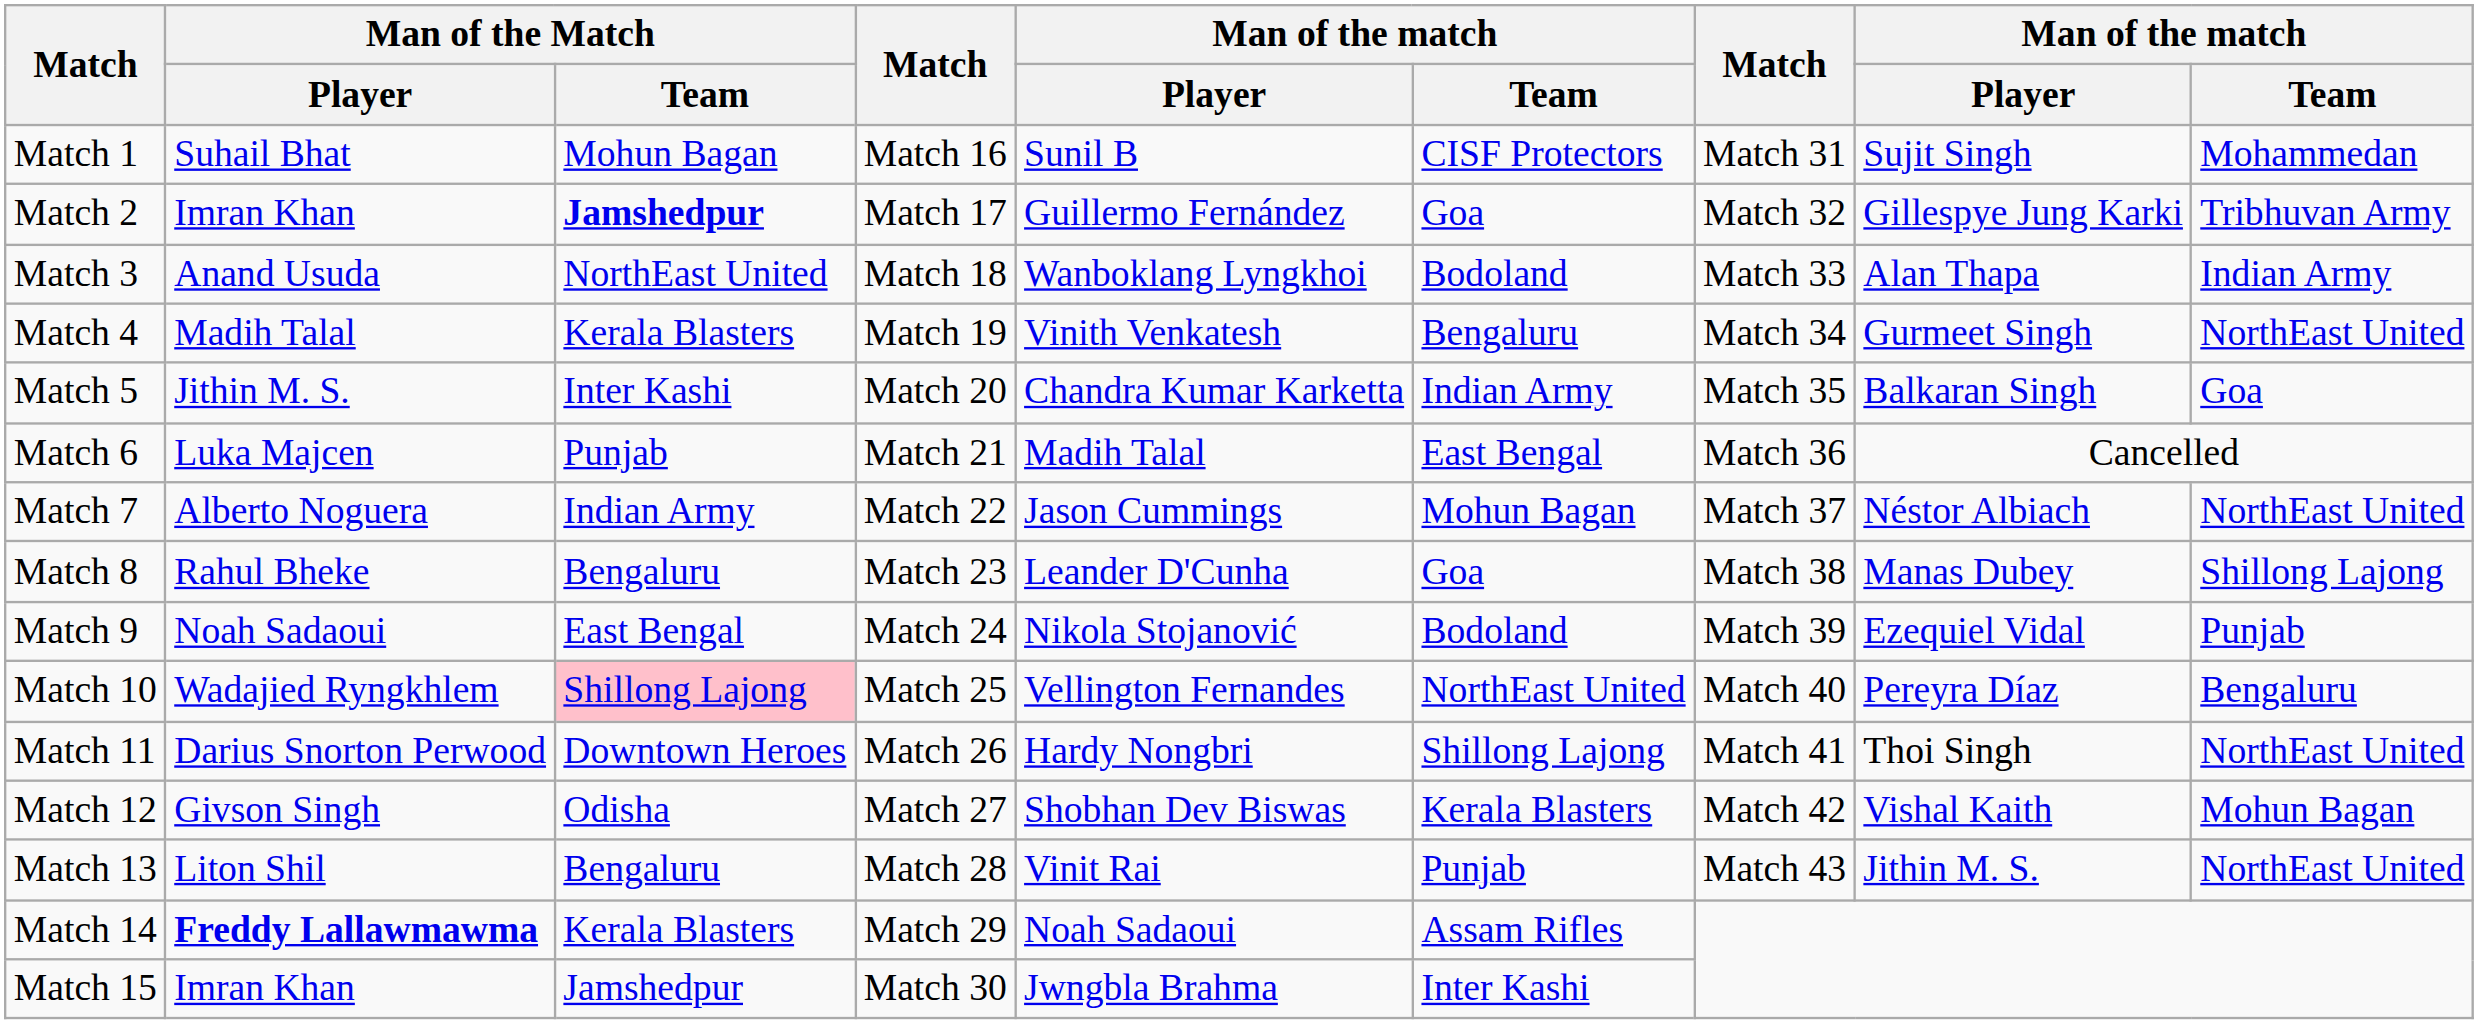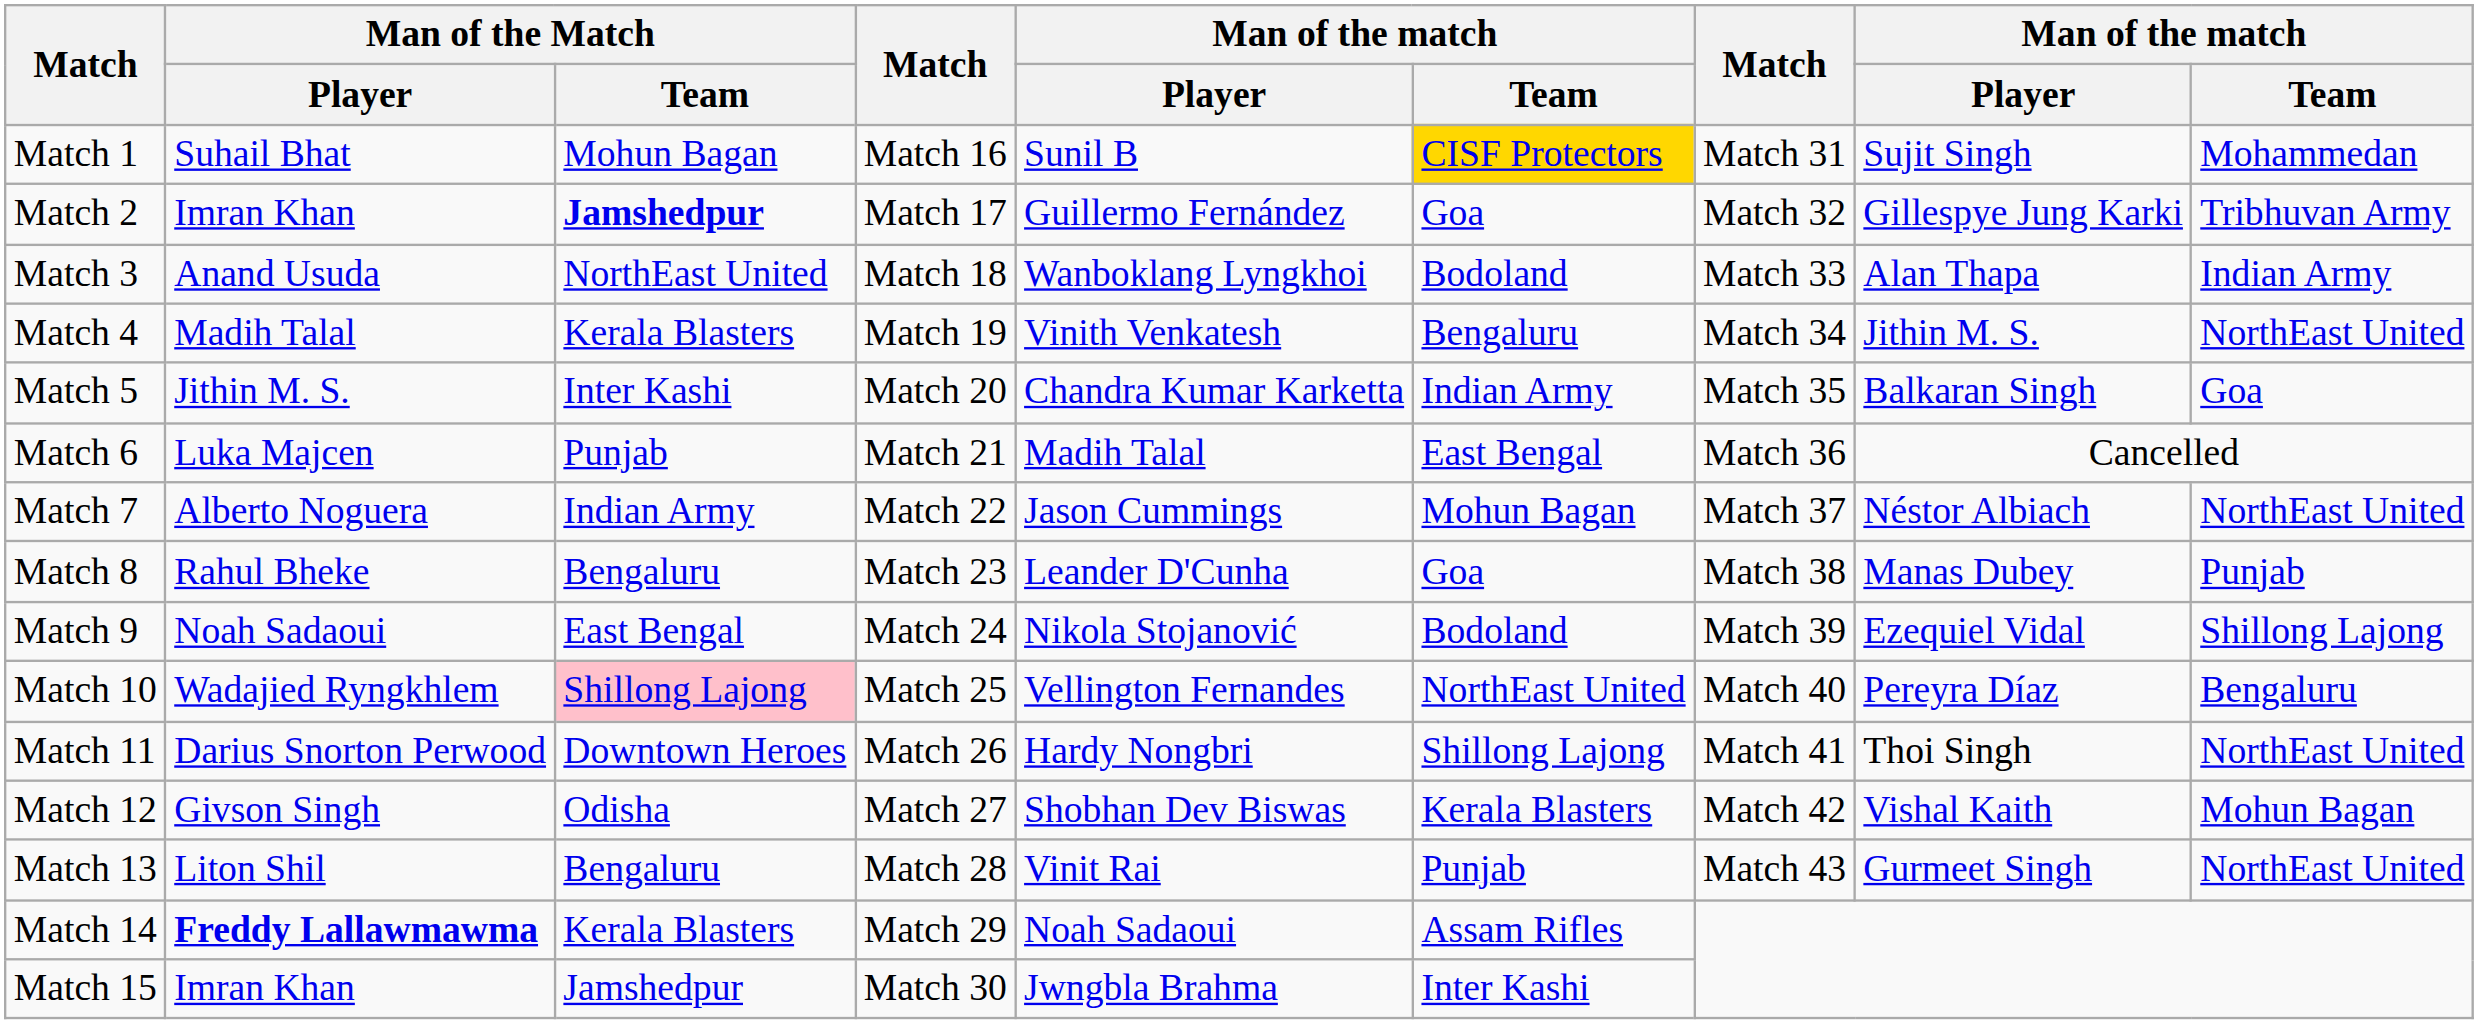 <table class="wikitable">
 <tr>
 <th rowspan="2">Match</th>
 <th colspan="2">Man of the Match</th>
 <th rowspan="2">Match</th>
 <th colspan="2">Man of the match</th>
 <th rowspan="2">Match</th>
 <th colspan="2">Man of the match</th>
 </tr>
 <tr>
 <th>Player</th>
 <th>Team</th>
 <th>Player</th>
 <th>Team</th>
 <th>Player</th>
 <th>Team</th>
 </tr>
 <tr>
 <td>Match 1</td>
 <td> <a href='#'>Suhail Bhat</a></td>
 <td><a href='#'>Mohun Bagan</a></td>
 <td>Match 16</td>
 <td> <a href='#'>Sunil B</a></td>
-<td><a href='#'>CISF Protectors</a></td>
+<td style="background: gold;"><a href='#'>CISF Protectors</a></td>
 <td>Match 31</td>
 <td> <a href='#'>Sujit Singh</a></td>
 <td><a href='#'>Mohammedan</a></td>
 </tr>
 <tr>
 <td>Match 2</td>
 <td> <a href='#'>Imran Khan</a></td>
 <td><strong><a href='#'>Jamshedpur</a></strong></td>
 <td>Match 17</td>
 <td> <a href='#'>Guillermo Fernández</a></td>
 <td><a href='#'>Goa</a></td>
 <td>Match 32</td>
 <td> <a href='#'>Gillespye Jung Karki</a></td>
 <td> <a href='#'>Tribhuvan Army</a></td>
 </tr>
 <tr>
 <td>Match 3</td>
 <td> <a href='#'>Anand Usuda</a></td>
 <td><a href='#'>NorthEast United</a></td>
 <td>Match 18</td>
 <td> <a href='#'>Wanboklang Lyngkhoi</a></td>
 <td><a href='#'>Bodoland</a></td>
 <td>Match 33</td>
 <td> <a href='#'>Alan Thapa</a></td>
 <td><a href='#'>Indian Army</a></td>
 </tr>
 <tr>
 <td>Match 4</td>
 <td> <a href='#'>Madih Talal</a></td>
 <td><a href='#'>Kerala Blasters</a></td>
 <td>Match 19</td>
 <td> <a href='#'>Vinith Venkatesh</a></td>
 <td><a href='#'>Bengaluru</a></td>
 <td>Match 34</td>
-<td> <a href='#'>Gurmeet Singh</a></td>
+<td> <a href='#'>Jithin M. S.</a></td>
 <td><a href='#'>NorthEast United</a></td>
 </tr>
 <tr>
 <td>Match 5</td>
 <td> <a href='#'>Jithin M. S.</a></td>
 <td><a href='#'>Inter Kashi</a></td>
 <td>Match 20</td>
 <td> <a href='#'>Chandra Kumar Karketta</a></td>
 <td><a href='#'>Indian Army</a></td>
 <td>Match 35</td>
 <td> <a href='#'>Balkaran Singh</a></td>
 <td><a href='#'>Goa</a></td>
 </tr>
 <tr>
 <td>Match 6</td>
 <td> <a href='#'>Luka Majcen</a></td>
 <td><a href='#'>Punjab</a></td>
 <td>Match 21</td>
 <td> <a href='#'>Madih Talal</a></td>
 <td><a href='#'>East Bengal</a></td>
 <td>Match 36</td>
 <td colspan="2" align="center">Cancelled</td>
 </tr>
 <tr>
 <td>Match 7</td>
 <td> <a href='#'>Alberto Noguera</a></td>
 <td><a href='#'>Indian Army</a></td>
 <td>Match 22</td>
 <td> <a href='#'>Jason Cummings</a></td>
 <td><a href='#'>Mohun Bagan</a></td>
 <td>Match 37</td>
 <td> <a href='#'>Néstor Albiach</a></td>
 <td><a href='#'>NorthEast United</a></td>
 </tr>
 <tr>
 <td>Match 8</td>
 <td> <a href='#'>Rahul Bheke</a></td>
 <td><a href='#'>Bengaluru</a></td>
 <td>Match 23</td>
 <td> <a href='#'>Leander D'Cunha</a></td>
 <td><a href='#'>Goa</a></td>
 <td>Match 38</td>
 <td> <a href='#'>Manas Dubey</a></td>
-<td><a href='#'>Shillong Lajong</a></td>
+<td><a href='#'>Punjab</a></td>
 </tr>
 <tr>
 <td>Match 9</td>
 <td> <a href='#'>Noah Sadaoui</a></td>
 <td><a href='#'>East Bengal</a></td>
 <td>Match 24</td>
 <td> <a href='#'>Nikola Stojanović</a></td>
 <td><a href='#'>Bodoland</a></td>
 <td>Match 39</td>
 <td> <a href='#'>Ezequiel Vidal</a></td>
-<td><a href='#'>Punjab</a></td>
+<td><a href='#'>Shillong Lajong</a></td>
 </tr>
 <tr>
 <td>Match 10</td>
 <td> <a href='#'>Wadajied Ryngkhlem</a></td>
 <td style="background: pink;"><a href='#'>Shillong Lajong</a></td>
 <td>Match 25</td>
 <td> <a href='#'>Vellington Fernandes</a></td>
 <td><a href='#'>NorthEast United</a></td>
 <td>Match 40</td>
 <td> <a href='#'>Pereyra Díaz</a></td>
 <td><a href='#'>Bengaluru</a></td>
 </tr>
 <tr>
 <td>Match 11</td>
 <td> <a href='#'>Darius Snorton Perwood</a></td>
 <td><a href='#'>Downtown Heroes</a></td>
 <td>Match 26</td>
 <td> <a href='#'>Hardy Nongbri</a></td>
 <td><a href='#'>Shillong Lajong</a></td>
 <td>Match 41</td>
 <td> Thoi Singh</td>
 <td><a href='#'>NorthEast United</a></td>
 </tr>
 <tr>
 <td>Match 12</td>
 <td> <a href='#'>Givson Singh</a></td>
 <td><a href='#'>Odisha</a></td>
 <td>Match 27</td>
 <td> <a href='#'>Shobhan Dev Biswas</a></td>
 <td><a href='#'>Kerala Blasters</a></td>
 <td>Match 42</td>
 <td> <a href='#'>Vishal Kaith</a></td>
 <td><a href='#'>Mohun Bagan</a></td>
 </tr>
 <tr>
 <td>Match 13</td>
 <td> <a href='#'>Liton Shil</a></td>
 <td><a href='#'>Bengaluru</a></td>
 <td>Match 28</td>
 <td> <a href='#'>Vinit Rai</a></td>
 <td><a href='#'>Punjab</a></td>
 <td>Match 43</td>
-<td> <a href='#'>Jithin M. S.</a></td>
+<td> <a href='#'>Gurmeet Singh</a></td>
 <td><a href='#'>NorthEast United</a></td>
 </tr>
 <tr>
 <td>Match 14</td>
 <td><strong> <a href='#'>Freddy Lallawmawma</a></strong></td>
 <td><a href='#'>Kerala Blasters</a></td>
 <td>Match 29</td>
 <td> <a href='#'>Noah Sadaoui</a></td>
 <td><a href='#'>Assam Rifles</a></td>
 <td colspan="3" rowspan="2"></td>
 </tr>
 <tr>
 <td>Match 15</td>
 <td> <a href='#'>Imran Khan</a></td>
 <td><a href='#'>Jamshedpur</a></td>
 <td>Match 30</td>
 <td> <a href='#'>Jwngbla Brahma</a></td>
 <td><a href='#'>Inter Kashi</a></td>
 </tr>
 </table>
